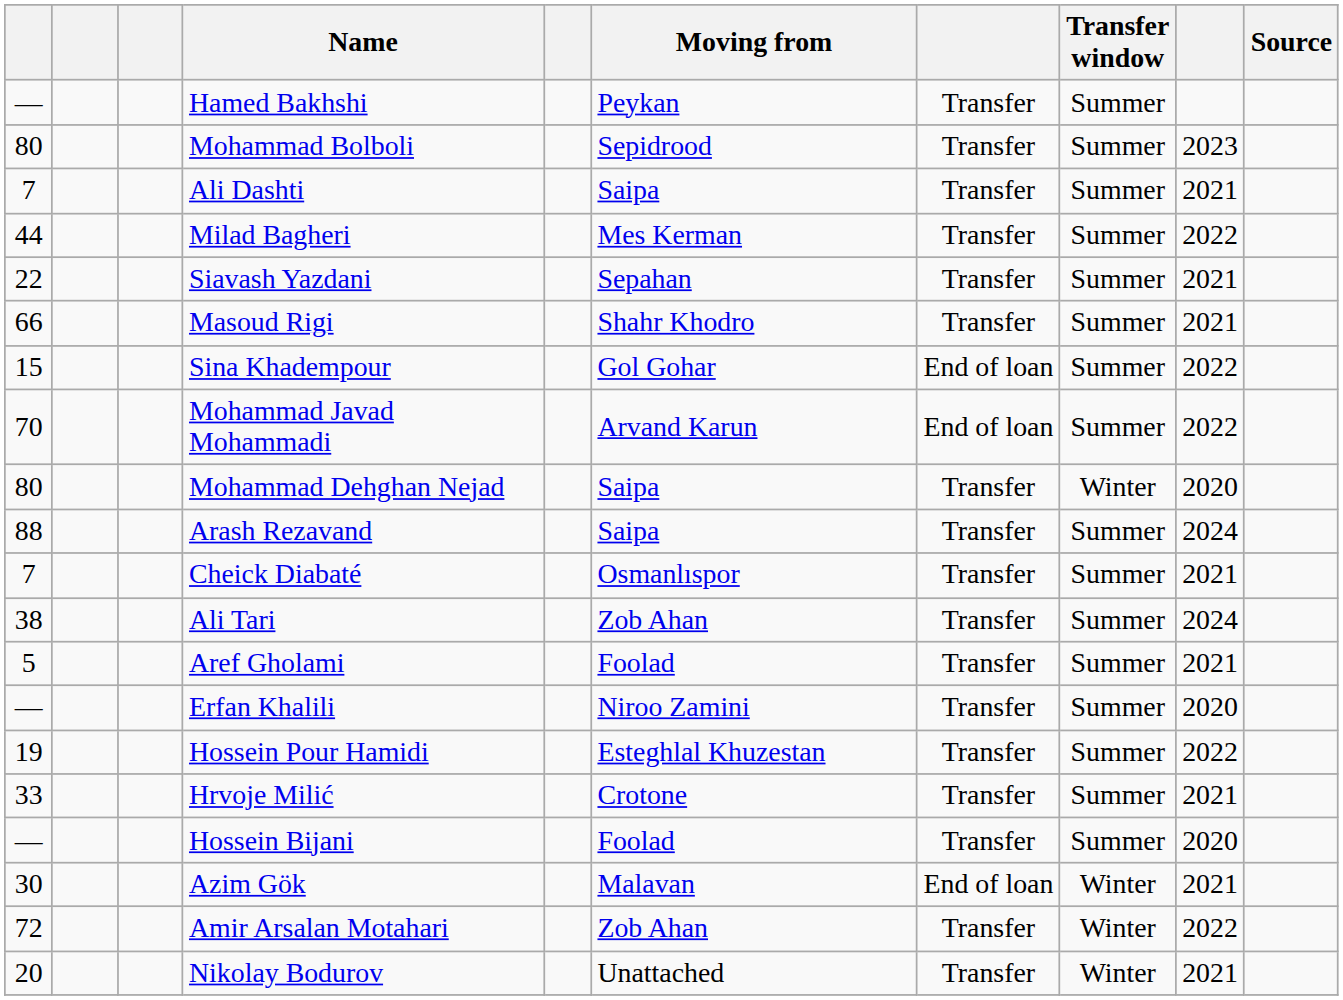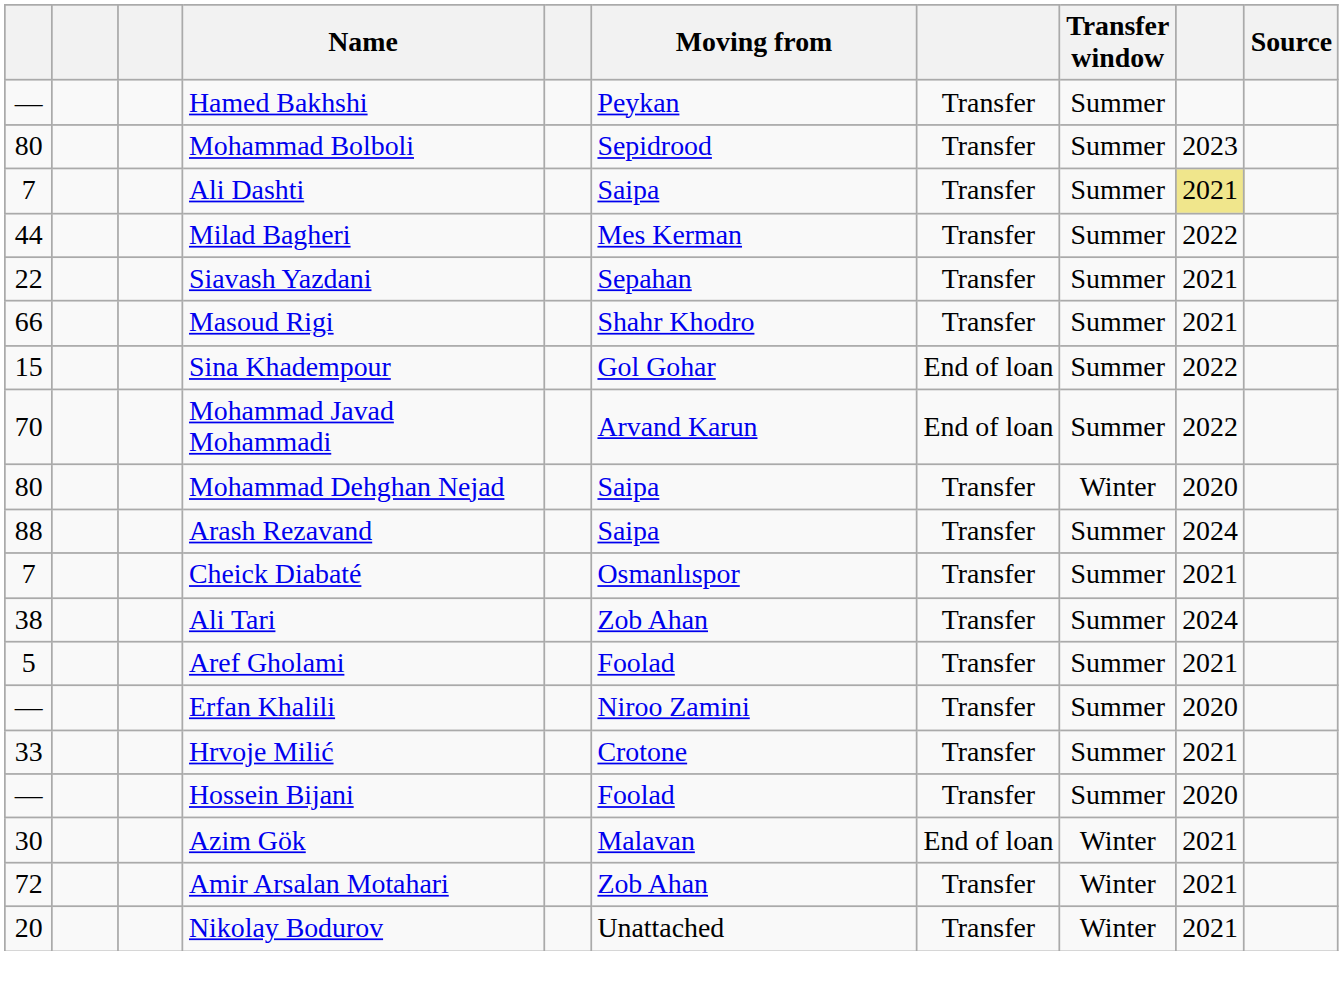 <table class="wikitable sortable">
 <tr>
 <th style="width:20px;"></th>
 <th style="width:30px;"></th>
 <th style="width:30px;"></th>
 <th style="width:200px;">Name</th>
 <th style="width:20px;"></th>
 <th style="width:180px;">Moving from</th>
 <th></th>
 <th Transfer window>Transfer<br>window</th>
 <th></th>
 <th style="width:20px;" class="unsortable">Source</th>
 </tr>
 <tr>
 <td align=center>—</td>
 <td align=center></td>
 <td align=center></td>
 <td><a href='#'>Hamed Bakhshi</a></td>
 <td align=center></td>
 <td><a href='#'>Peykan</a></td>
 <td align=center>Transfer</td>
 <td align=center>Summer</td>
 <td align=center></td>
 <td align=center></td>
 </tr>
 <tr>
 <td align=center>80</td>
 <td align=center></td>
 <td align=center></td>
 <td><a href='#'>Mohammad Bolboli</a></td>
 <td align=center></td>
 <td><a href='#'>Sepidrood</a></td>
 <td align=center>Transfer</td>
 <td align=center>Summer</td>
 <td align=center>2023</td>
 <td align=center></td>
 </tr>
 <tr>
 <td align=center>7</td>
 <td align=center></td>
 <td align=center></td>
 <td><a href='#'>Ali Dashti</a></td>
 <td align=center></td>
 <td><a href='#'>Saipa</a></td>
 <td align=center>Transfer</td>
 <td align=center>Summer</td>
-<td align=center>2021</td>
+<td align=center style="background: khaki;">2021</td>
 <td align=center></td>
 </tr>
 <tr>
 <td align=center>44</td>
 <td align=center></td>
 <td align=center></td>
 <td><a href='#'>Milad Bagheri</a></td>
 <td align=center></td>
 <td><a href='#'>Mes Kerman</a></td>
 <td align=center>Transfer</td>
 <td align=center>Summer</td>
 <td align=center>2022</td>
 <td align=center></td>
 </tr>
 <tr>
 <td align=center>22</td>
 <td align=center></td>
 <td align=center></td>
 <td><a href='#'>Siavash Yazdani</a></td>
 <td align=center></td>
 <td><a href='#'>Sepahan</a></td>
 <td align=center>Transfer</td>
 <td align=center>Summer</td>
 <td align=center>2021</td>
 <td align=center></td>
 </tr>
 <tr>
 <td align=center>66</td>
 <td align=center></td>
 <td align=center></td>
 <td><a href='#'>Masoud Rigi</a></td>
 <td align=center></td>
 <td><a href='#'>Shahr Khodro</a></td>
 <td align=center>Transfer</td>
 <td align=center>Summer</td>
 <td align=center>2021</td>
 <td align=center></td>
 </tr>
 <tr>
 <td align=center>15</td>
 <td align=center></td>
 <td align=center></td>
 <td><a href='#'>Sina Khadempour</a></td>
 <td align=center></td>
 <td><a href='#'>Gol Gohar</a></td>
 <td align=center>End of loan</td>
 <td align=center>Summer</td>
 <td align=center>2022</td>
 <td align=center></td>
 </tr>
 <tr>
 <td align=center>70</td>
 <td align=center></td>
 <td align=center></td>
 <td><a href='#'>Mohammad Javad Mohammadi</a></td>
 <td align=center></td>
 <td><a href='#'>Arvand Karun</a></td>
 <td align=center>End of loan</td>
 <td align=center>Summer</td>
 <td align=center>2022</td>
 <td align=center></td>
 </tr>
 <tr>
 <td align=center>80</td>
 <td align=center></td>
 <td align=center></td>
 <td><a href='#'>Mohammad Dehghan Nejad</a></td>
 <td align=center></td>
 <td><a href='#'>Saipa</a></td>
 <td align=center>Transfer</td>
 <td align=center>Winter</td>
 <td align=center>2020</td>
 <td align=center></td>
 </tr>
 <tr>
 <td align=center>88</td>
 <td align=center></td>
 <td align=center></td>
 <td><a href='#'>Arash Rezavand</a></td>
 <td align=center></td>
 <td><a href='#'>Saipa</a></td>
 <td align=center>Transfer</td>
 <td align=center>Summer</td>
 <td align=center>2024</td>
 <td align=center></td>
 </tr>
 <tr>
 <td align=center>7</td>
 <td align=center></td>
 <td align=center></td>
 <td><a href='#'>Cheick Diabaté</a></td>
 <td align=center></td>
 <td> <a href='#'>Osmanlıspor</a></td>
 <td align=center>Transfer</td>
 <td align=center>Summer</td>
 <td align=center>2021</td>
 <td align=center></td>
 </tr>
 <tr>
 <td align=center>38</td>
 <td align=center></td>
 <td align=center></td>
 <td><a href='#'>Ali Tari</a></td>
 <td align=center></td>
 <td><a href='#'>Zob Ahan</a></td>
 <td align=center>Transfer</td>
 <td align=center>Summer</td>
 <td align=center>2024</td>
 <td align=center></td>
 </tr>
 <tr>
 <td align=center>5</td>
 <td align=center></td>
 <td align=center></td>
 <td><a href='#'>Aref Gholami</a></td>
 <td align=center></td>
 <td><a href='#'>Foolad</a></td>
 <td align=center>Transfer</td>
 <td align=center>Summer</td>
 <td align=center>2021</td>
 <td align=center></td>
 </tr>
 <tr>
 <td align=center>—</td>
 <td align=center></td>
 <td align=center></td>
 <td><a href='#'>Erfan Khalili</a></td>
 <td align=center></td>
 <td><a href='#'>Niroo Zamini</a></td>
 <td align=center>Transfer</td>
 <td align=center>Summer</td>
 <td align=center>2020</td>
 <td align=center></td>
 </tr>
 <tr>
-<td align=center>19</td>
-<td align=center></td>
-<td align=center></td>
-<td><a href='#'>Hossein Pour Hamidi</a></td>
-<td align=center></td>
-<td><a href='#'>Esteghlal Khuzestan</a></td>
-<td align=center>Transfer</td>
-<td align=center>Summer</td>
-<td align=center>2022</td>
-<td align=center></td>
-</tr>
-<tr>
 <td align=center>33</td>
 <td align=center></td>
 <td align=center></td>
 <td><a href='#'>Hrvoje Milić</a></td>
 <td align=center></td>
 <td> <a href='#'>Crotone</a></td>
 <td align=center>Transfer</td>
 <td align=center>Summer</td>
 <td align=center>2021</td>
 <td align=center></td>
 </tr>
 <tr>
 <td align=center>—</td>
 <td align=center></td>
 <td align=center></td>
 <td><a href='#'>Hossein Bijani</a></td>
 <td align=center></td>
 <td><a href='#'>Foolad</a></td>
 <td align=center>Transfer</td>
 <td align=center>Summer</td>
 <td align=center>2020</td>
 <td align=center></td>
 </tr>
 <tr>
 <td align=center>30</td>
 <td align=center></td>
 <td align=center></td>
 <td><a href='#'>Azim Gök</a></td>
 <td align=center></td>
 <td><a href='#'>Malavan</a></td>
 <td align=center>End of loan</td>
 <td align=center>Winter</td>
 <td align=center>2021</td>
 <td align=center></td>
 </tr>
 <tr>
 <td align=center>72</td>
 <td align=center></td>
 <td align=center></td>
 <td><a href='#'>Amir Arsalan Motahari</a></td>
 <td align=center></td>
 <td><a href='#'>Zob Ahan</a></td>
 <td align=center>Transfer</td>
 <td align=center>Winter</td>
-<td align=center>2022</td>
+<td align=center>2021</td>
 <td align=center></td>
 </tr>
 <tr>
 <td align=center>20</td>
 <td align=center></td>
 <td align=center></td>
 <td><a href='#'>Nikolay Bodurov</a></td>
 <td align=center></td>
 <td>Unattached</td>
 <td align=center>Transfer</td>
 <td align=center>Winter</td>
 <td align=center>2021</td>
 <td align=center></td>
 </tr>
 </table>
